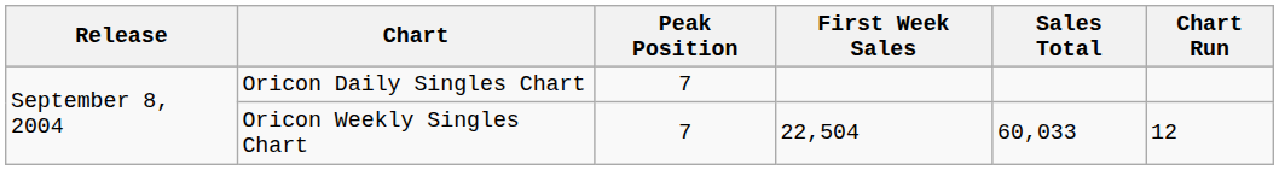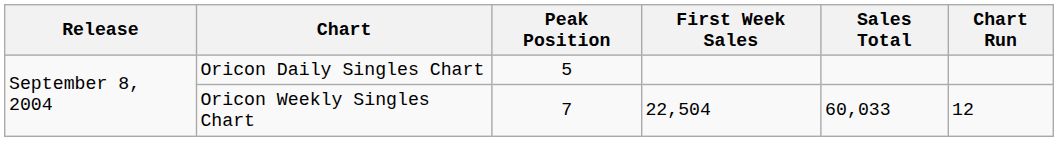 <table class="wikitable" style="width:750px;">
 <tr>
 <th>Release</th>
 <th>Chart</th>
 <th>Peak Position</th>
 <th>First Week Sales</th>
 <th>Sales Total</th>
 <th>Chart Run</th>
 </tr>
 <tr>
 <td rowspan="3">September 8, 2004</td>
 <td>Oricon Daily Singles Chart</td>
-<td style="text-align:center;">7</td>
+<td style="text-align:center;">5</td>
 <td></td>
 <td></td>
 <td></td>
 </tr>
 <tr>
 <td>Oricon Weekly Singles Chart</td>
 <td style="text-align:center;">7</td>
 <td>22,504</td>
 <td>60,033</td>
 <td>12</td>
 </tr>
 </table>
